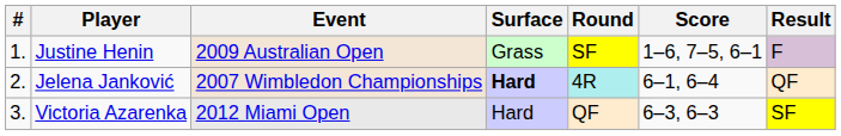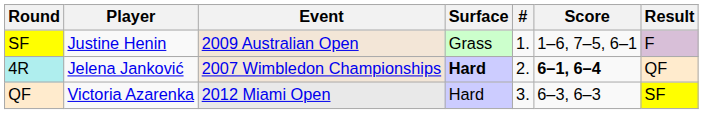 <table class="wikitable sortable">
 <tr>
-<th>#</th>
+<th>Round</th>
 <th>Player</th>
 <th>Event</th>
 <th>Surface</th>
-<th>Round</th>
+<th>#</th>
 <th>Score</th>
 <th>Result</th>
 </tr>
 <tr>
-<td>1.</td>
+<td bgcolor=yellow>SF</td>
 <td> <a href='#'>Justine Henin</a></td>
 <td bgcolor=f3e6d7><a href='#'>2009 Australian Open</a></td>
 <td bgcolor=CCFFCC>Grass</td>
-<td bgcolor=yellow>SF</td>
+<td>1.</td>
 <td>1–6, 7–5, 6–1</td>
 <td bgcolor=thistle>F</td>
 </tr>
 <tr>
-<td>2.</td>
+<td bgcolor=afeeee>4R</td>
 <td> <a href='#'>Jelena Janković</a></td>
 <td bgcolor=f3e6d7><a href='#'>2007 Wimbledon Championships</a></td>
 <td bgcolor=CCCCFF><strong>Hard</strong></td>
-<td bgcolor=afeeee>4R</td>
-<td>6–1, 6–4</td>
+<td>2.</td>
+<td><strong>6–1, 6–4</strong></td>
 <td bgcolor=ffebcd>QF</td>
 </tr>
 <tr>
-<td>3.</td>
+<td bgcolor=ffebcd>QF</td>
 <td> <a href='#'>Victoria Azarenka</a></td>
 <td bgcolor=e9e9e9><a href='#'>2012 Miami Open</a></td>
 <td bgcolor=CCCCFF>Hard</td>
-<td bgcolor=ffebcd>QF</td>
+<td>3.</td>
 <td>6–3, 6–3</td>
 <td bgcolor=yellow>SF</td>
 </tr>
 </table>
